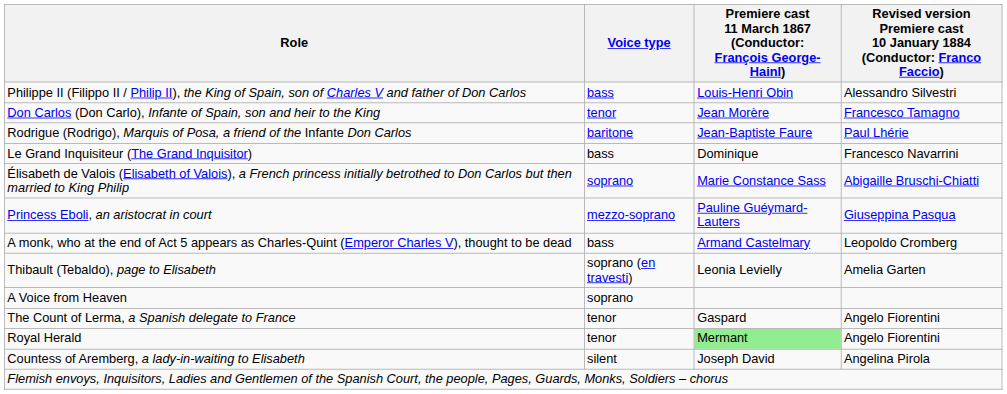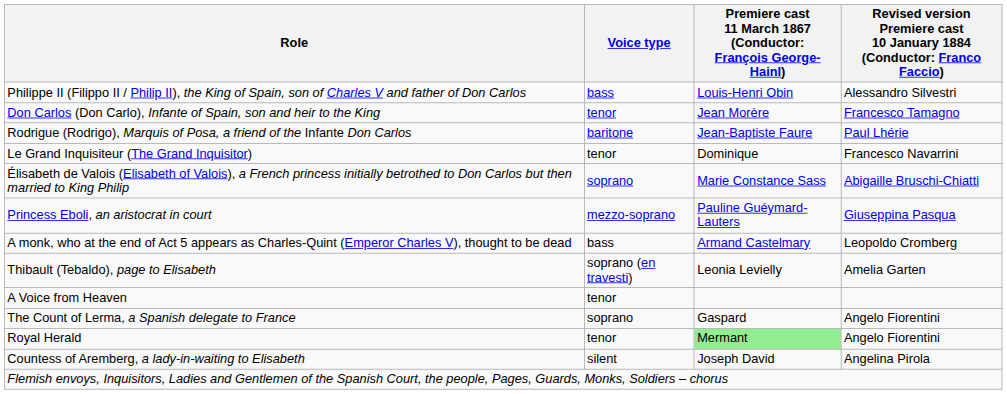 <table class="wikitable">
 <tr>
 <th>Role</th>
 <th><a href='#'>Voice type</a></th>
 <th>Premiere cast<br>11 March 1867<br>(Conductor:<br><a href='#'>François George-Hainl</a>)</th>
 <th>Revised version<br>Premiere cast<br>10 January 1884<br>(Conductor: <a href='#'>Franco Faccio</a>)</th>
 </tr>
 <tr>
 <td>Philippe II (Filippo II / <a href='#'>Philip II</a>), <em>the King of Spain, son of <a href='#'>Charles V</a> and father of Don Carlos</em></td>
 <td><a href='#'>bass</a></td>
 <td><a href='#'>Louis-Henri Obin</a></td>
 <td>Alessandro Silvestri</td>
 </tr>
 <tr>
 <td><a href='#'>Don Carlos</a> (Don Carlo), <em>Infante of Spain, son and heir to the King</em></td>
 <td><a href='#'>tenor</a></td>
 <td><a href='#'>Jean Morère</a></td>
 <td><a href='#'>Francesco Tamagno</a></td>
 </tr>
 <tr>
 <td>Rodrigue (Rodrigo), <em>Marquis of Posa, a friend of the</em> Infante <em>Don Carlos</em></td>
 <td><a href='#'>baritone</a></td>
 <td><a href='#'>Jean-Baptiste Faure</a></td>
 <td><a href='#'>Paul Lhérie</a></td>
 </tr>
 <tr>
 <td>Le Grand Inquisiteur (<a href='#'>The Grand Inquisitor</a>)</td>
-<td>bass</td>
+<td>tenor</td>
 <td>Dominique</td>
 <td>Francesco Navarrini</td>
 </tr>
 <tr>
 <td>Élisabeth de Valois (<a href='#'>Elisabeth of Valois</a>), <em>a French princess initially betrothed to Don Carlos but then married to King Philip</em></td>
 <td><a href='#'>soprano</a></td>
 <td><a href='#'>Marie Constance Sass</a></td>
 <td><a href='#'>Abigaille Bruschi-Chiatti</a></td>
 </tr>
 <tr>
 <td><a href='#'>Princess Eboli</a>, <em>an aristocrat in court</em></td>
 <td><a href='#'>mezzo-soprano</a></td>
 <td><a href='#'>Pauline Guéymard-Lauters</a></td>
 <td><a href='#'>Giuseppina Pasqua</a></td>
 </tr>
 <tr>
 <td>A monk, who at the end of Act 5 appears as Charles-Quint (<a href='#'>Emperor Charles V</a>), thought to be dead</td>
 <td>bass</td>
 <td><a href='#'>Armand Castelmary</a></td>
 <td>Leopoldo Cromberg</td>
 </tr>
 <tr>
 <td>Thibault (Tebaldo), <em>page to Elisabeth</em></td>
 <td>soprano (<a href='#'>en travesti</a>)</td>
 <td>Leonia Levielly</td>
 <td>Amelia Garten</td>
 </tr>
 <tr>
 <td>A Voice from Heaven</td>
-<td>soprano</td>
+<td>tenor</td>
 <td></td>
 <td></td>
 </tr>
 <tr>
 <td>The Count of Lerma, <em>a Spanish delegate to France</em></td>
-<td>tenor</td>
+<td>soprano</td>
 <td>Gaspard</td>
 <td>Angelo Fiorentini</td>
 </tr>
 <tr>
 <td>Royal Herald</td>
 <td>tenor</td>
 <td style="background: lightgreen;">Mermant</td>
 <td>Angelo Fiorentini</td>
 </tr>
 <tr>
 <td>Countess of Aremberg, <em>a lady-in-waiting to Elisabeth</em></td>
 <td>silent</td>
 <td>Joseph David</td>
 <td>Angelina Pirola</td>
 </tr>
 <tr>
 <td colspan="4"><em>Flemish envoys, Inquisitors, Ladies and Gentlemen of the Spanish Court, the people, Pages, Guards, Monks, Soldiers – chorus</em></td>
 </tr>
 </table>
